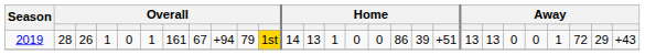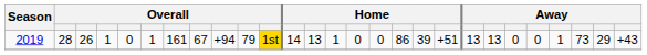 <table class="wikitable" style="text-align: center">
 <tr>
 <th rowspan="2" style="width:40px">Season</th>
 <th colspan="10" style="border-right:3px solid grey;">Overall</th>
 <th colspan="8"  style="border-right:3px solid grey;">Home</th>
 <th colspan="8">Away</th>
 </tr>
 <tr>
 <th width="20px"></th>
 <th width="20px"></th>
 <th width="20px"></th>
 <th width="22px"></th>
 <th width="22px"></th>
 <th width="20px"></th>
 <th width="20px"></th>
 <th width="22px"></th>
 <th width="20px"></th>
 <th width="20px"  style="border-right:3px solid grey;"></th>
 <th width="20px"></th>
 <th width="20px"></th>
 <th width="20px"></th>
 <th width="22px"></th>
 <th width="22px"></th>
 <th width="20px"></th>
 <th width="20px"></th>
 <th width="22px"  style="border-right:3px solid grey;"></th>
 <th width="20px"></th>
 <th width="20px"></th>
 <th width="20px"></th>
 <th width="22px"></th>
 <th width="22px"></th>
 <th width="20px"></th>
 <th width="20px"></th>
 <th width="22px"></th>
 </tr>
 <tr>
 <td><a href='#'>2019</a></td>
 <td>28</td>
 <td>26</td>
 <td>1</td>
 <td>0</td>
 <td>1</td>
 <td>161</td>
 <td>67</td>
 <td>+94</td>
 <td>79</td>
 <td style="border-right:3px solid grey;" bgcolor="gold">1st</td>
 <td>14</td>
 <td>13</td>
 <td>1</td>
 <td>0</td>
 <td>0</td>
 <td>86</td>
 <td>39</td>
 <td style="border-right:3px solid grey;">+51</td>
 <td>13</td>
 <td>13</td>
 <td>0</td>
 <td>0</td>
 <td>1</td>
-<td>72</td>
+<td>73</td>
 <td>29</td>
 <td>+43</td>
 </tr>
 <tr>
 </tr>
 </table>
